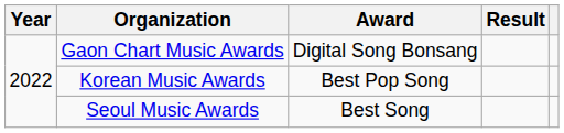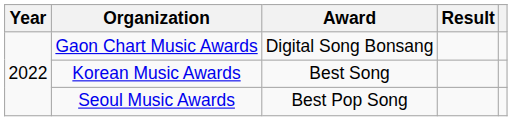 <table class="wikitable plainrowheaders" style="text-align:center;">
 <tr>
 <th scope="col">Year</th>
 <th scope="col">Organization</th>
 <th scope="col">Award</th>
 <th scope="col">Result</th>
 <th class="unsortable"></th>
 </tr>
 <tr>
 <td rowspan="3">2022</td>
 <td><a href='#'>Gaon Chart Music Awards</a></td>
 <td>Digital Song Bonsang</td>
 <td></td>
 <td></td>
 </tr>
 <tr>
 <td><a href='#'>Korean Music Awards</a></td>
-<td>Best Pop Song</td>
+<td>Best Song</td>
 <td></td>
 <td></td>
 </tr>
 <tr>
 <td><a href='#'>Seoul Music Awards</a></td>
-<td>Best Song</td>
+<td>Best Pop Song</td>
 <td></td>
 <td></td>
 </tr>
 </table>
